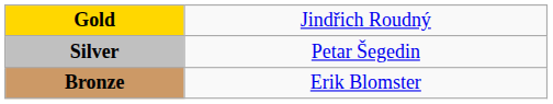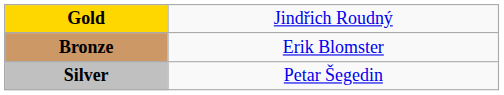 <table class="wikitable" style="text-align:center; " width="35%">
 <tr>
 <td bgcolor="gold"><strong>Gold</strong></td>
 <td><a href='#'>Jindřich Roudný</a><br>  <small><em></em></small></td>
 </tr>
 <tr>
+<td bgcolor="CC9966"><strong>Bronze</strong></td>
+<td><a href='#'>Erik Blomster</a><br>  <small><em></em></small></td>
+</tr>
+<tr>
 <td bgcolor="silver"><strong>Silver</strong></td>
 <td><a href='#'>Petar Šegedin</a><br>  <small><em></em></small></td>
 </tr>
-<tr>
-<td bgcolor="CC9966"><strong>Bronze</strong></td>
-<td><a href='#'>Erik Blomster</a><br>  <small><em></em></small></td>
-</tr>
 </table>
